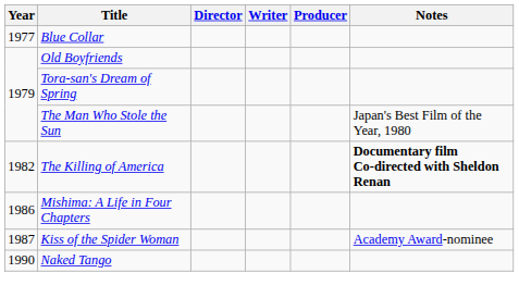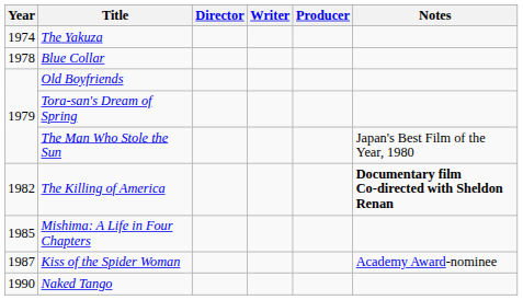 <table class="wikitable sortable">
 <tr>
 <th>Year</th>
 <th>Title</th>
 <th><a href='#'>Director</a></th>
 <th><a href='#'>Writer</a></th>
 <th><a href='#'>Producer</a></th>
 <th class="unsortable">Notes</th>
 </tr>
 <tr>
-<td>1977</td>
+<td>1974</td>
+<td><em><a href='#'>The Yakuza</a></em></td>
+<td></td>
+<td></td>
+<td></td>
+<td></td>
+</tr>
+<tr>
+<td>1978</td>
 <td><em><a href='#'>Blue Collar</a></em></td>
 <td></td>
 <td></td>
 <td></td>
 <td></td>
 </tr>
 <tr>
 <td rowspan="3">1979</td>
 <td><em><a href='#'>Old Boyfriends</a></em></td>
 <td></td>
 <td></td>
 <td></td>
 <td></td>
 </tr>
 <tr>
 <td><em><a href='#'>Tora-san's Dream of Spring</a></em></td>
 <td></td>
 <td></td>
 <td></td>
 <td></td>
 </tr>
 <tr>
 <td><em><a href='#'>The Man Who Stole the Sun</a></em></td>
 <td></td>
 <td></td>
 <td></td>
 <td>Japan's Best Film of the Year, 1980</td>
 </tr>
 <tr>
 <td>1982</td>
 <td><em><a href='#'>The Killing of America</a></em></td>
 <td></td>
 <td></td>
 <td></td>
 <td><strong>Documentary film<br>Co-directed with Sheldon Renan</strong></td>
 </tr>
 <tr>
-<td>1986</td>
+<td>1985</td>
 <td><em><a href='#'>Mishima: A Life in Four Chapters</a></em></td>
 <td></td>
 <td></td>
 <td></td>
 <td></td>
 </tr>
 <tr>
 <td>1987</td>
 <td><em><a href='#'>Kiss of the Spider Woman</a></em></td>
 <td></td>
 <td></td>
 <td></td>
 <td><a href='#'>Academy Award</a>-nominee</td>
 </tr>
 <tr>
 <td>1990</td>
 <td><em><a href='#'>Naked Tango</a></em></td>
 <td></td>
 <td></td>
 <td></td>
 <td></td>
 </tr>
 </table>
